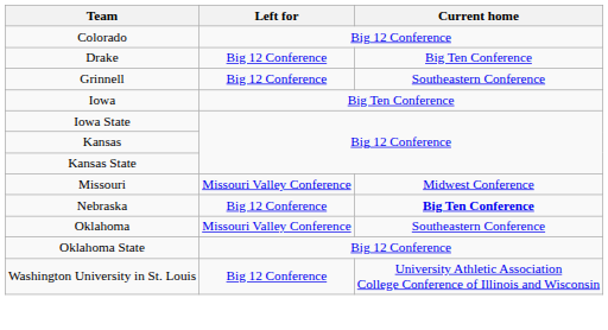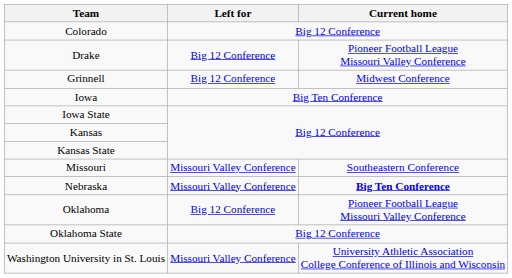 <table class="wikitable" style="text-align:center;">
 <tr>
 <th>Team</th>
 <th>Left for</th>
 <th>Current home</th>
 </tr>
 <tr>
 <td>Colorado</td>
 <td colspan = "2"><a href='#'>Big 12 Conference</a></td>
 </tr>
 <tr>
 <td>Drake</td>
 <td><a href='#'>Big 12 Conference</a></td>
-<td><a href='#'>Big Ten Conference</a></td>
+<td><a href='#'>Pioneer Football League</a><br><a href='#'>Missouri Valley Conference</a></td>
 </tr>
 <tr>
 <td>Grinnell</td>
 <td><a href='#'>Big 12 Conference</a></td>
-<td><a href='#'>Southeastern Conference</a></td>
+<td><a href='#'>Midwest Conference</a></td>
 </tr>
 <tr>
 <td>Iowa</td>
 <td colspan = "2"><a href='#'>Big Ten Conference</a></td>
 </tr>
 <tr>
 <td>Iowa State</td>
 <td rowspan = "3" colspan="2"><a href='#'>Big 12 Conference</a></td>
 </tr>
 <tr>
 <td>Kansas</td>
 </tr>
 <tr>
 <td>Kansas State</td>
 </tr>
 <tr>
 <td>Missouri</td>
 <td><a href='#'>Missouri Valley Conference</a></td>
-<td><a href='#'>Midwest Conference</a></td>
+<td><a href='#'>Southeastern Conference</a></td>
 </tr>
 <tr>
 <td>Nebraska</td>
-<td><a href='#'>Big 12 Conference</a></td>
+<td><a href='#'>Missouri Valley Conference</a></td>
 <td><strong><a href='#'>Big Ten Conference</a></strong></td>
 </tr>
 <tr>
 <td>Oklahoma</td>
-<td><a href='#'>Missouri Valley Conference</a></td>
-<td><a href='#'>Southeastern Conference</a></td>
+<td><a href='#'>Big 12 Conference</a></td>
+<td><a href='#'>Pioneer Football League</a><br><a href='#'>Missouri Valley Conference</a></td>
 </tr>
 <tr>
 <td>Oklahoma State</td>
 <td colspan="2"><a href='#'>Big 12 Conference</a></td>
 </tr>
 <tr>
 <td>Washington University in St. Louis</td>
-<td><a href='#'>Big 12 Conference</a></td>
+<td><a href='#'>Missouri Valley Conference</a></td>
 <td><a href='#'>University Athletic Association</a><br><a href='#'>College Conference of Illinois and Wisconsin</a></td>
 </tr>
 </table>
